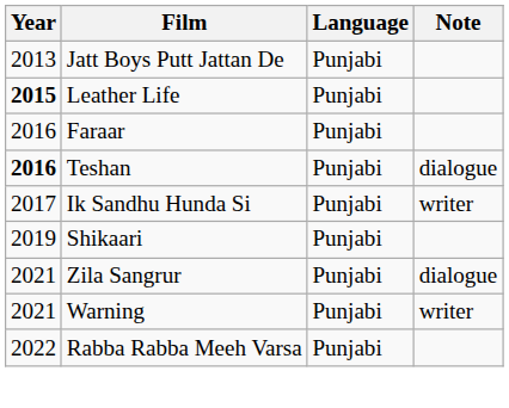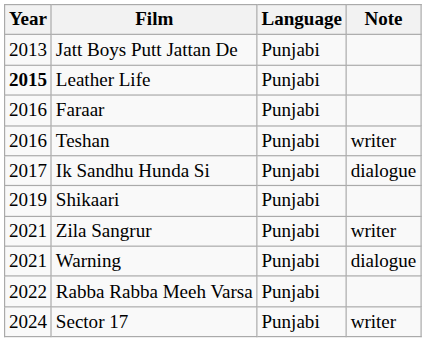 <table class="wikitable">
 <tr>
 <th>Year</th>
 <th>Film</th>
 <th>Language</th>
 <th>Note</th>
 </tr>
 <tr>
 <td>2013</td>
 <td>Jatt Boys Putt Jattan De</td>
 <td>Punjabi</td>
 <td></td>
 </tr>
 <tr>
 <td><strong>2015</strong></td>
 <td>Leather Life</td>
 <td>Punjabi</td>
 <td></td>
 </tr>
 <tr>
 <td>2016</td>
 <td>Faraar</td>
 <td>Punjabi</td>
 <td></td>
 </tr>
 <tr>
-<td><strong>2016</strong></td>
+<td>2016</td>
 <td>Teshan</td>
 <td>Punjabi</td>
-<td>dialogue</td>
+<td>writer</td>
 </tr>
 <tr>
 <td>2017</td>
 <td>Ik Sandhu Hunda Si</td>
 <td>Punjabi</td>
-<td>writer</td>
+<td>dialogue</td>
 </tr>
 <tr>
 <td>2019</td>
 <td>Shikaari</td>
 <td>Punjabi</td>
 <td></td>
 </tr>
 <tr>
 <td>2021</td>
 <td>Zila Sangrur</td>
 <td>Punjabi</td>
-<td>dialogue</td>
+<td>writer</td>
 </tr>
 <tr>
 <td>2021</td>
 <td>Warning</td>
 <td>Punjabi</td>
-<td>writer</td>
+<td>dialogue</td>
 </tr>
 <tr>
 <td>2022</td>
 <td>Rabba Rabba Meeh Varsa</td>
 <td>Punjabi</td>
 <td></td>
 </tr>
+<tr>
+<td>2024</td>
+<td>Sector 17</td>
+<td>Punjabi</td>
+<td>writer</td>
+</tr>
 </table>
